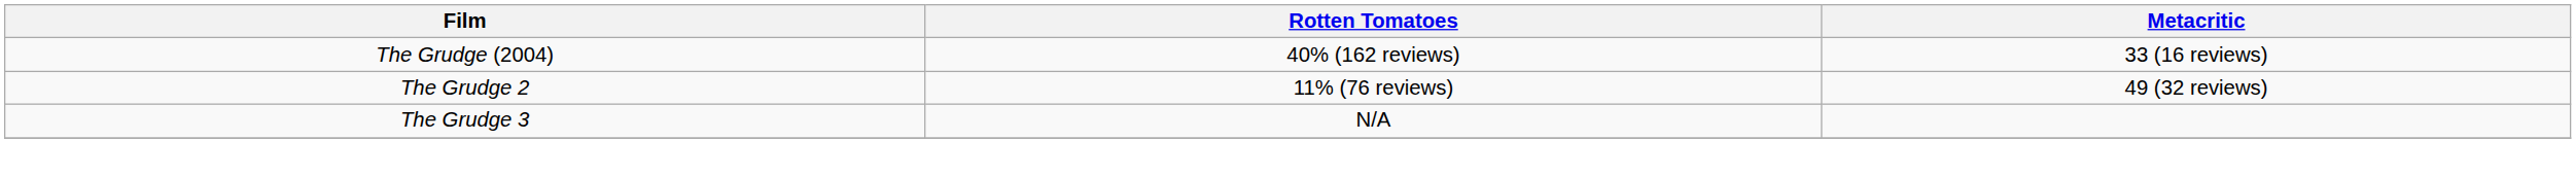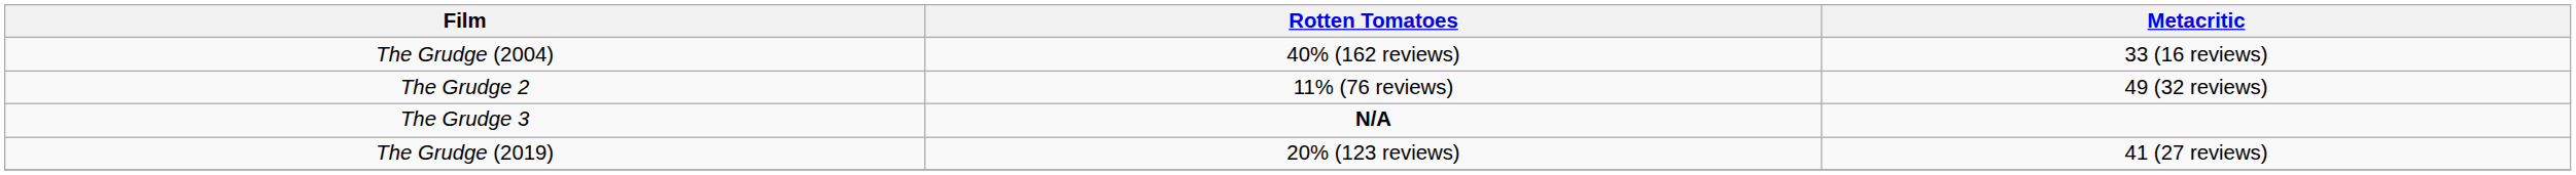 <table class="wikitable" width=99% border="1" style="text-align: center;">
 <tr>
 <th>Film</th>
 <th><a href='#'>Rotten Tomatoes</a></th>
 <th><a href='#'>Metacritic</a></th>
 </tr>
 <tr>
 <td><em>The Grudge</em> (2004)</td>
 <td>40% (162 reviews)</td>
 <td>33 (16 reviews)</td>
 </tr>
 <tr>
 <td><em>The Grudge 2</em></td>
 <td>11% (76 reviews)</td>
 <td>49 (32 reviews)</td>
 </tr>
 <tr>
 <td><em>The Grudge 3</em></td>
-<td>N/A</td>
+<td><strong>N/A</strong></td>
 <td></td>
+</tr>
+<tr>
+<td><em>The Grudge</em> (2019)</td>
+<td>20% (123 reviews)</td>
+<td>41 (27 reviews)</td>
 </tr>
 <tr>
 </tr>
 </table>
